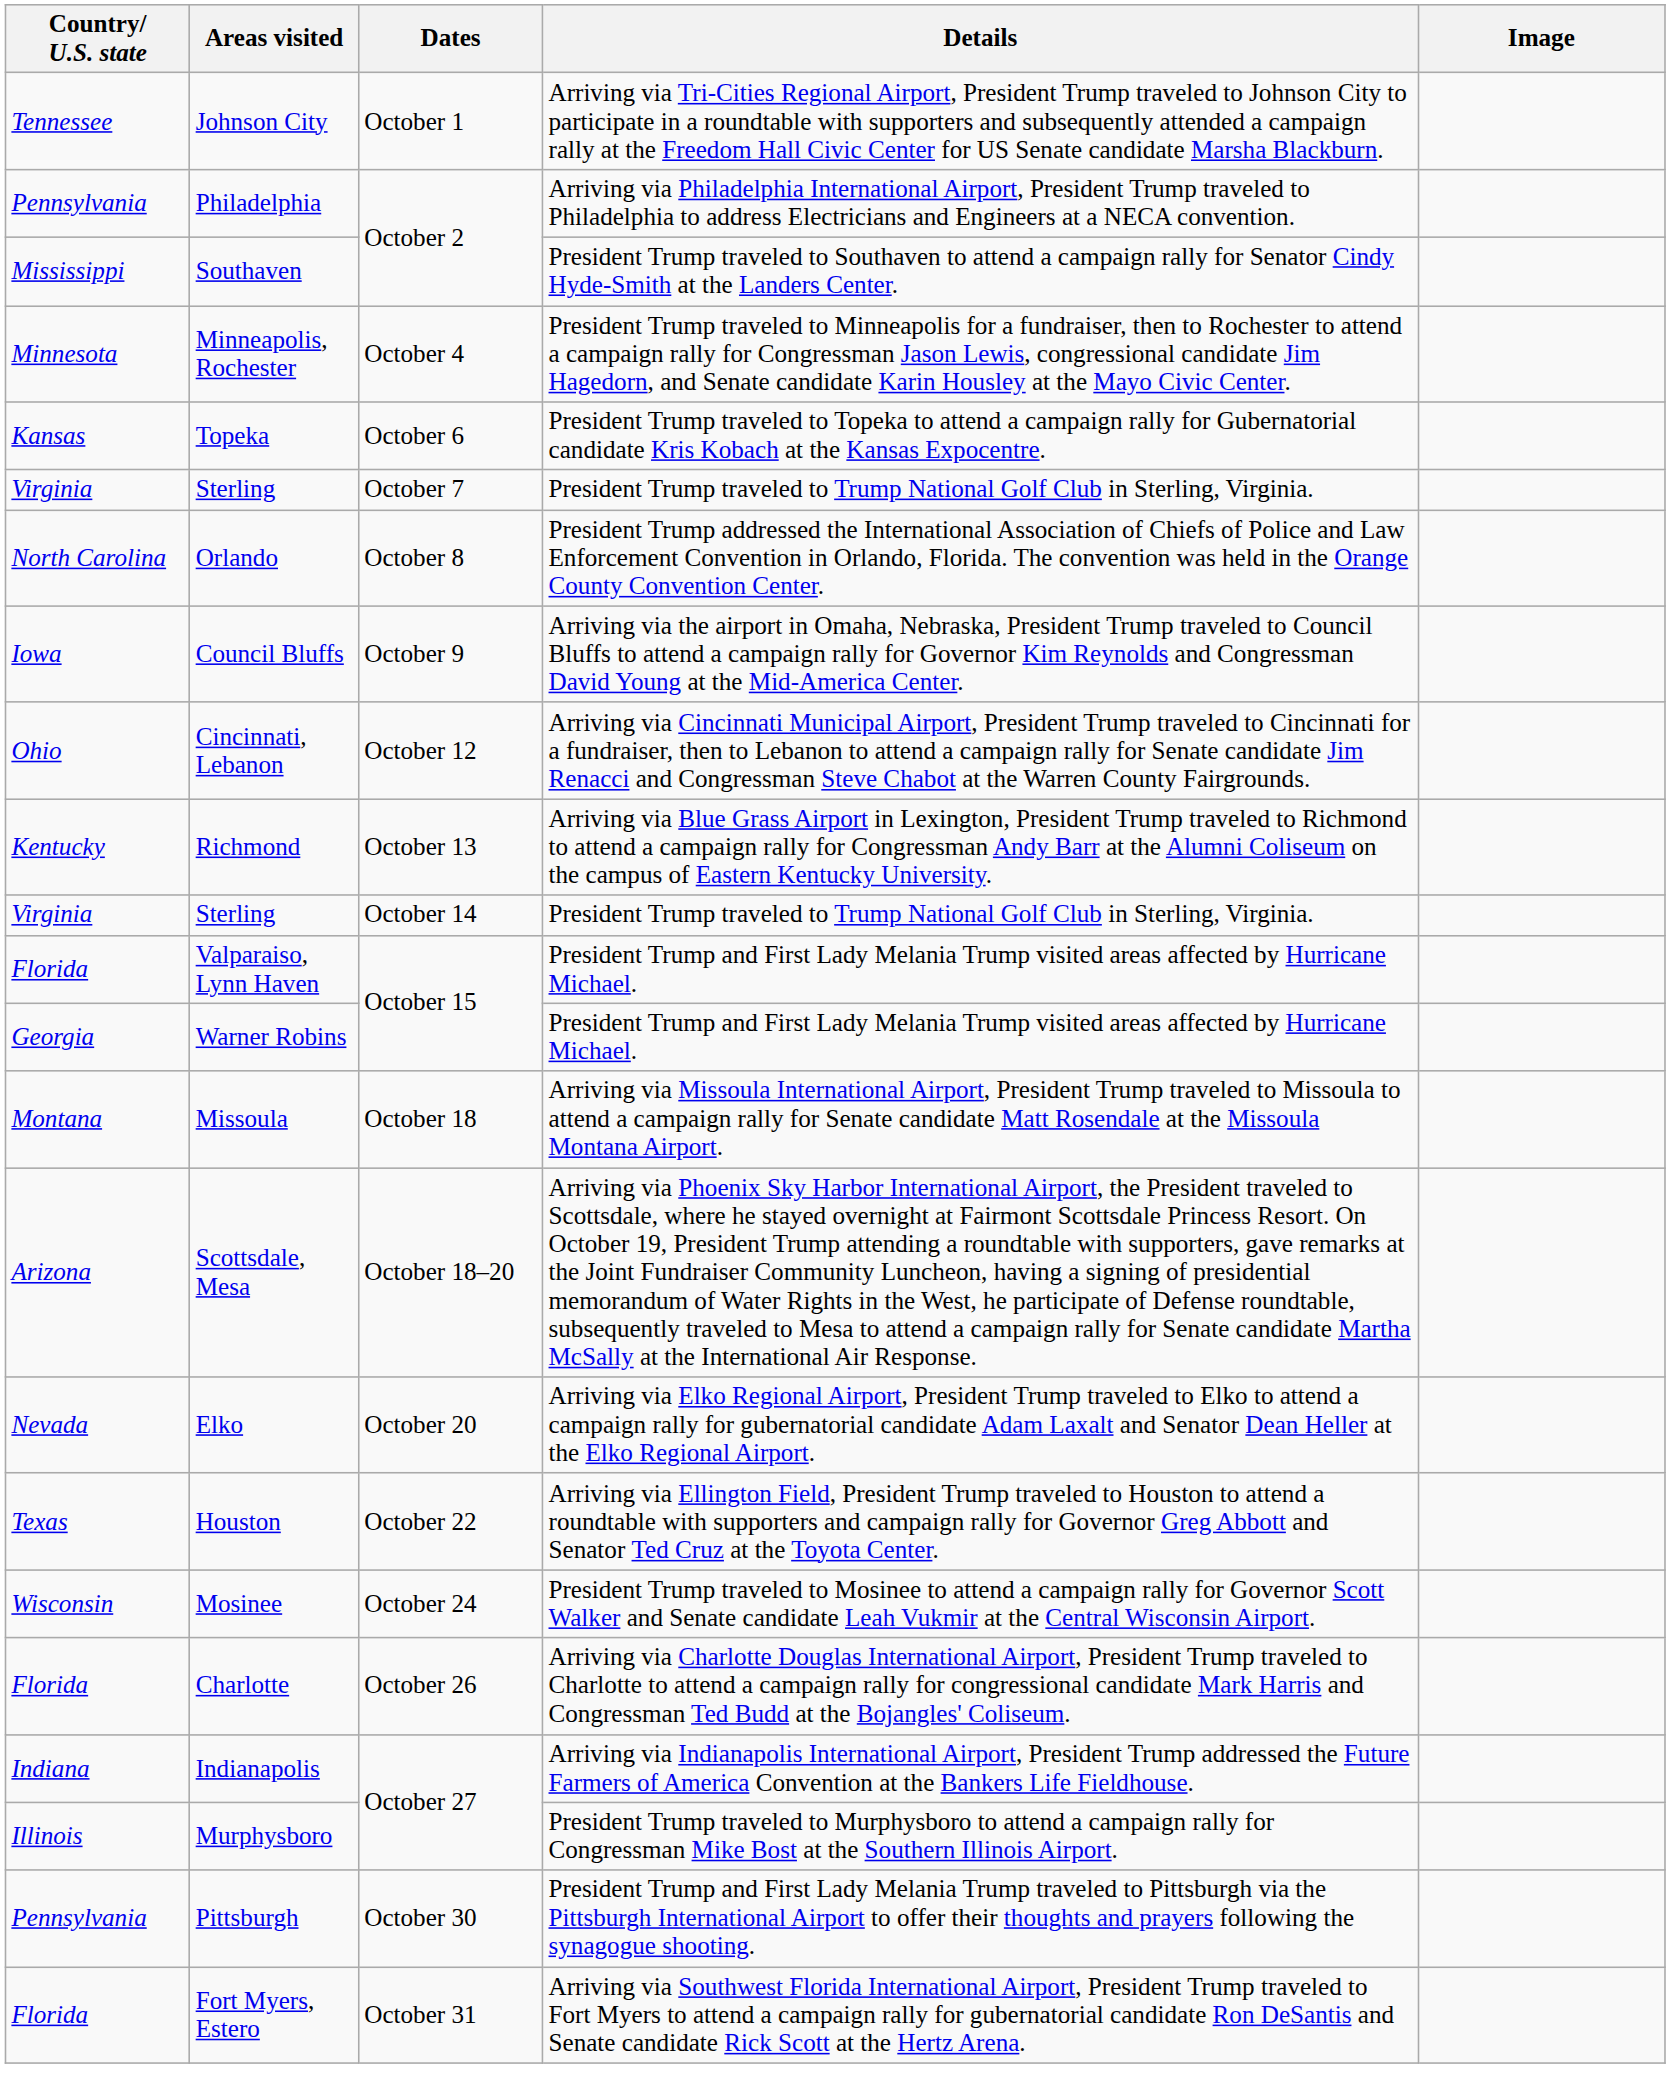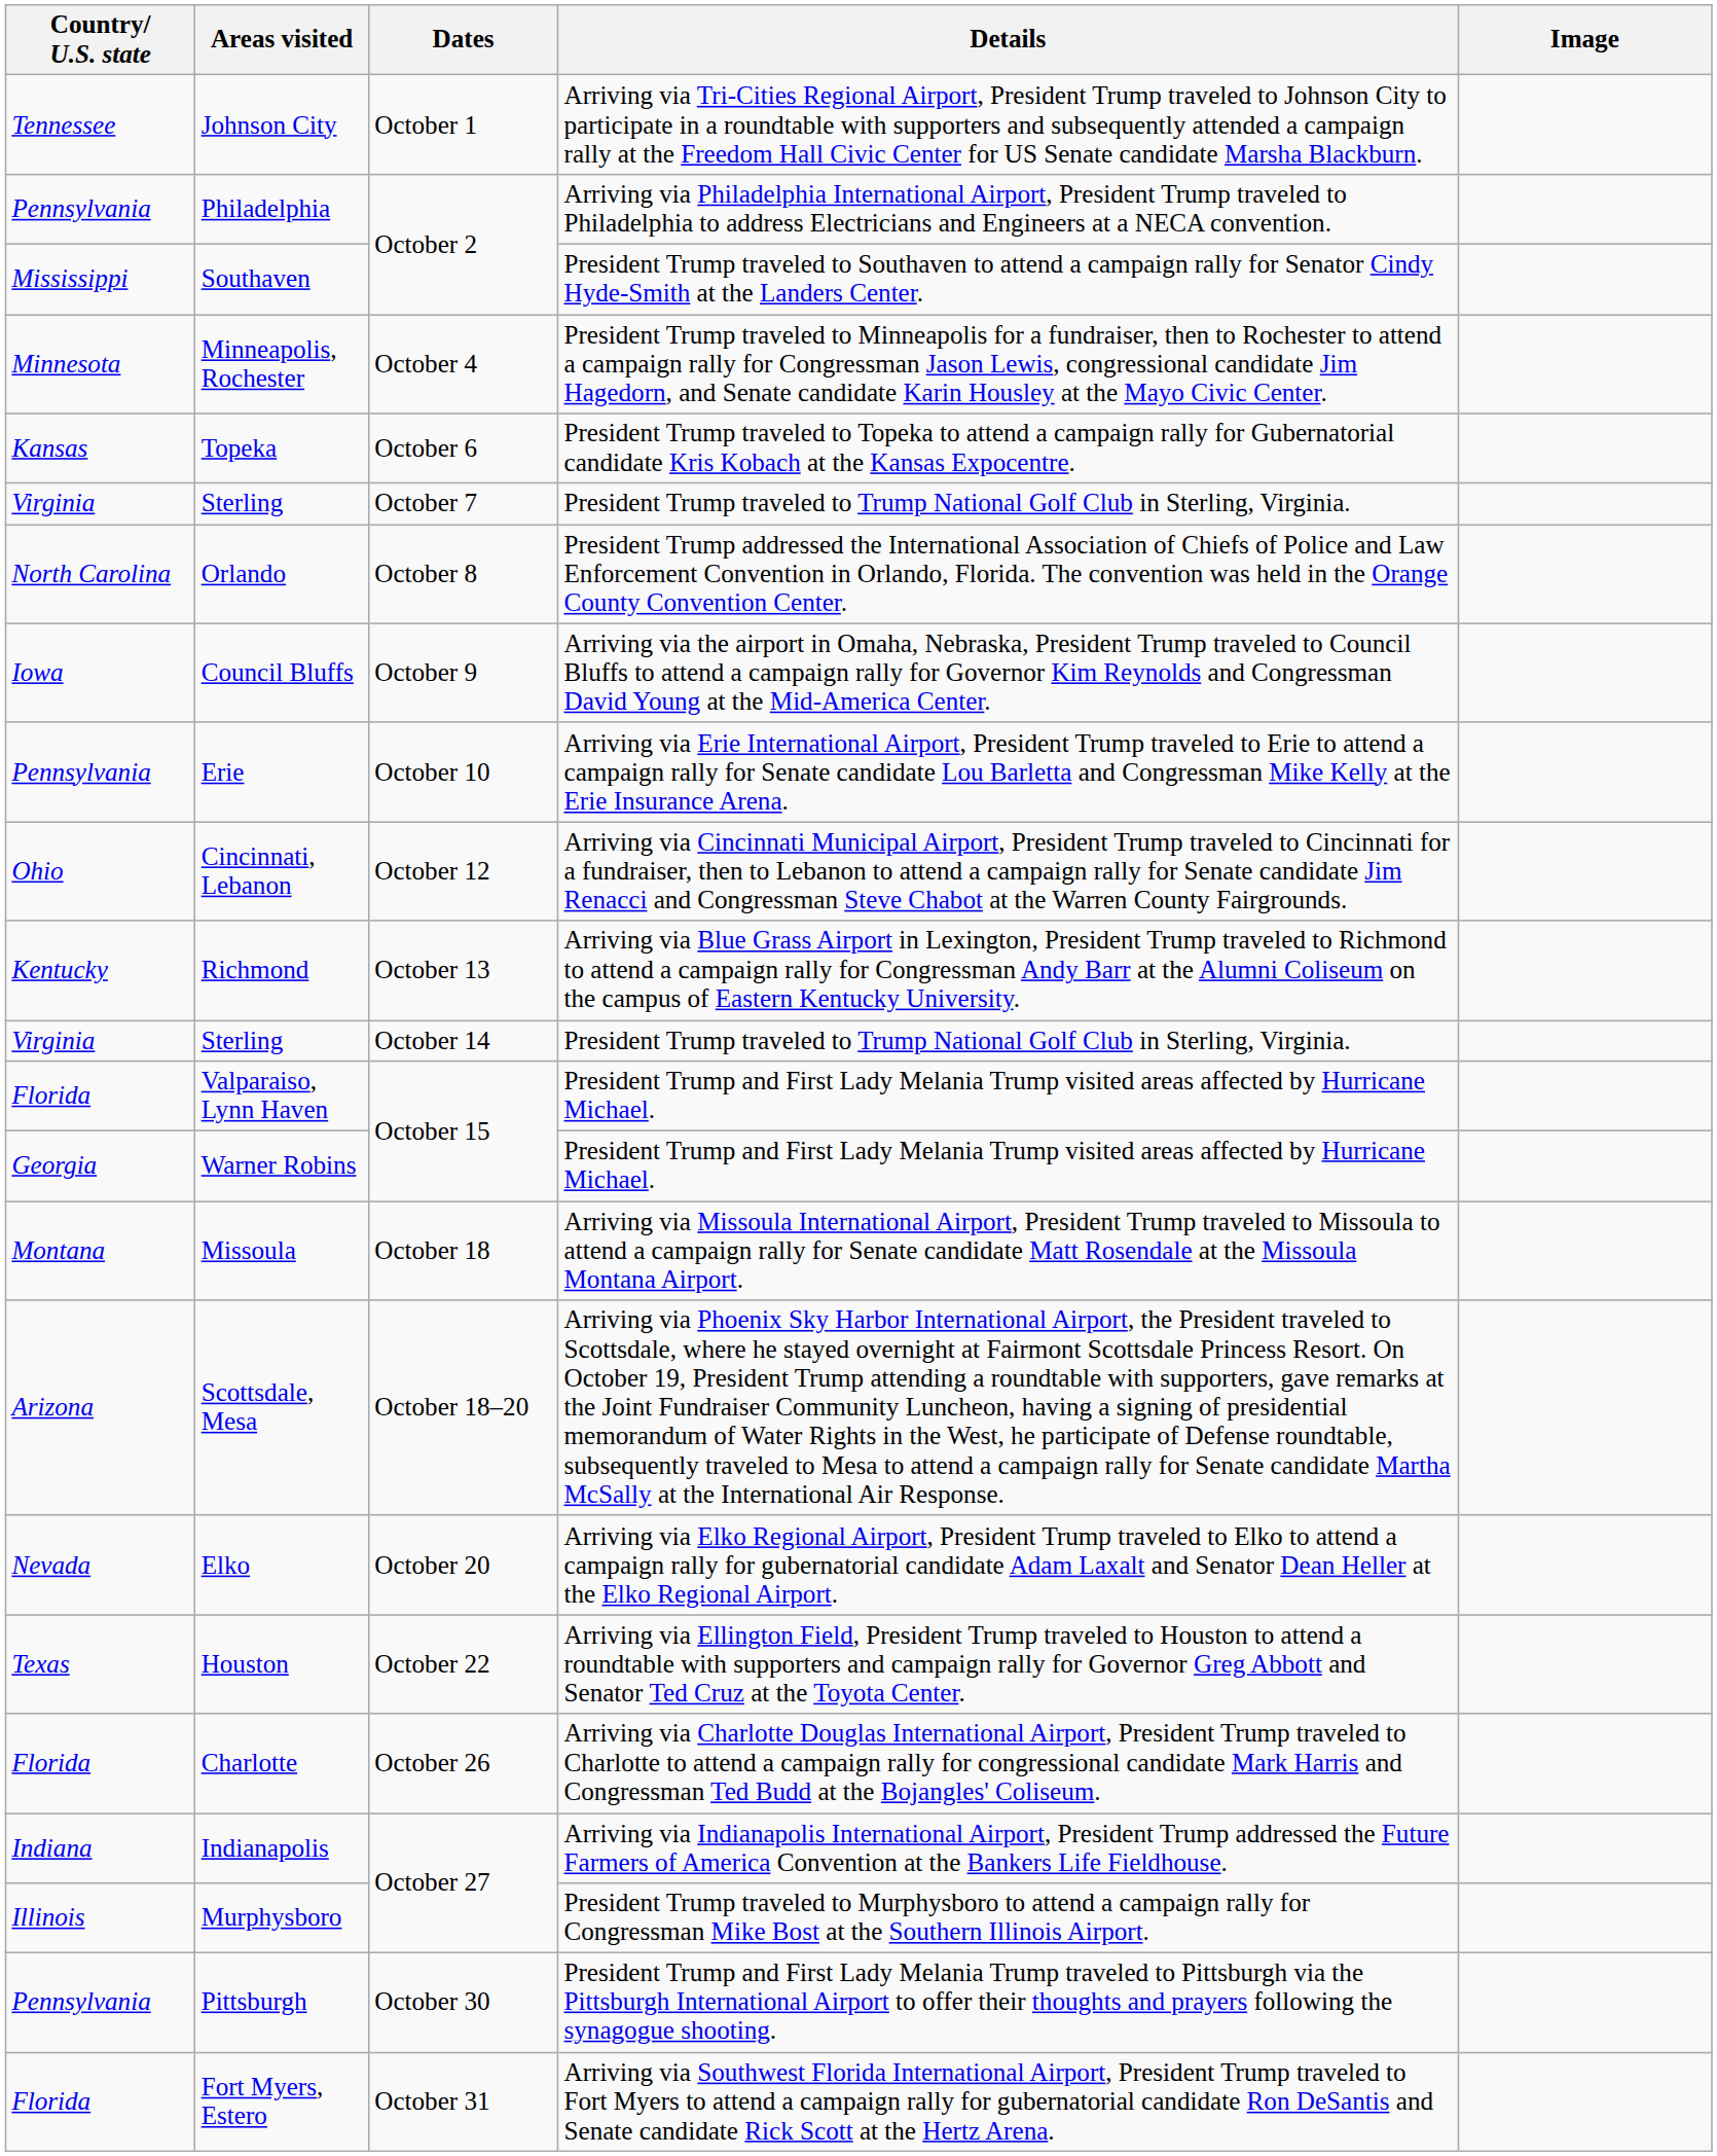 <table class="wikitable" style="margin: 1em auto 1em auto">
 <tr>
 <th width=110>Country/<br><em>U.S. state</em></th>
 <th width=100>Areas visited</th>
 <th width=110>Dates</th>
 <th width=550>Details</th>
 <th width=150>Image</th>
 </tr>
 <tr>
 <td> <em><a href='#'>Tennessee</a></em></td>
 <td><a href='#'>Johnson City</a></td>
 <td>October 1</td>
 <td>Arriving via <a href='#'>Tri-Cities Regional Airport</a>, President Trump traveled to Johnson City to participate in a roundtable with supporters and subsequently attended a campaign rally at the <a href='#'>Freedom Hall Civic Center</a> for US Senate candidate <a href='#'>Marsha Blackburn</a>.</td>
 <td></td>
 </tr>
 <tr>
 <td> <em><a href='#'>Pennsylvania</a></em></td>
 <td><a href='#'>Philadelphia</a></td>
 <td rowspan=2>October 2</td>
 <td>Arriving via <a href='#'>Philadelphia International Airport</a>, President Trump traveled to Philadelphia to address Electricians and Engineers at a NECA convention.</td>
 <td></td>
 </tr>
 <tr>
 <td> <em><a href='#'>Mississippi</a></em></td>
 <td><a href='#'>Southaven</a></td>
 <td>President Trump traveled to Southaven to attend a campaign rally for Senator <a href='#'>Cindy Hyde-Smith</a> at the <a href='#'>Landers Center</a>.</td>
 <td></td>
 </tr>
 <tr>
 <td> <em><a href='#'>Minnesota</a></em></td>
 <td><a href='#'>Minneapolis</a>,<br><a href='#'>Rochester</a></td>
 <td>October 4</td>
 <td>President Trump traveled to Minneapolis for a fundraiser, then to Rochester to attend a campaign rally for Congressman <a href='#'>Jason Lewis</a>, congressional candidate <a href='#'>Jim Hagedorn</a>, and Senate candidate <a href='#'>Karin Housley</a> at the <a href='#'>Mayo Civic Center</a>.</td>
 <td></td>
 </tr>
 <tr>
 <td> <em><a href='#'>Kansas</a></em></td>
 <td><a href='#'>Topeka</a></td>
 <td>October 6</td>
 <td>President Trump traveled to Topeka to attend a campaign rally for Gubernatorial candidate <a href='#'>Kris Kobach</a> at the <a href='#'>Kansas Expocentre</a>.</td>
 <td></td>
 </tr>
 <tr>
 <td> <em><a href='#'>Virginia</a></em></td>
 <td><a href='#'>Sterling</a></td>
 <td>October 7</td>
 <td>President Trump traveled to <a href='#'>Trump National Golf Club</a> in Sterling, Virginia.</td>
 <td></td>
 </tr>
 <tr>
 <td> <em><a href='#'>North Carolina</a></em></td>
 <td><a href='#'>Orlando</a></td>
 <td>October 8</td>
 <td>President Trump addressed the International Association of Chiefs of Police and Law Enforcement Convention in Orlando, Florida. The convention was held in the <a href='#'>Orange County Convention Center</a>.</td>
 <td></td>
 </tr>
 <tr>
 <td> <em><a href='#'>Iowa</a></em></td>
 <td><a href='#'>Council Bluffs</a></td>
 <td>October 9</td>
 <td>Arriving via the airport in Omaha, Nebraska, President Trump traveled to Council Bluffs to attend a campaign rally for Governor <a href='#'>Kim Reynolds</a> and Congressman <a href='#'>David Young</a> at the <a href='#'>Mid-America Center</a>.</td>
+<td></td>
+</tr>
+<tr>
+<td> <em><a href='#'>Pennsylvania</a></em></td>
+<td><a href='#'>Erie</a></td>
+<td>October 10</td>
+<td>Arriving via <a href='#'>Erie International Airport</a>, President Trump traveled to Erie to attend a campaign rally for Senate candidate <a href='#'>Lou Barletta</a> and Congressman <a href='#'>Mike Kelly</a> at the <a href='#'>Erie Insurance Arena</a>.</td>
 <td></td>
 </tr>
 <tr>
 <td> <em><a href='#'>Ohio</a></em></td>
 <td><a href='#'>Cincinnati</a>,<br><a href='#'>Lebanon</a></td>
 <td>October 12</td>
 <td>Arriving via <a href='#'>Cincinnati Municipal Airport</a>, President Trump traveled to Cincinnati for a fundraiser, then to Lebanon to attend a campaign rally for Senate candidate <a href='#'>Jim Renacci</a> and Congressman <a href='#'>Steve Chabot</a> at the Warren County Fairgrounds.</td>
 <td></td>
 </tr>
 <tr>
 <td> <em><a href='#'>Kentucky</a></em></td>
 <td><a href='#'>Richmond</a></td>
 <td>October 13</td>
 <td>Arriving via <a href='#'>Blue Grass Airport</a> in Lexington, President Trump traveled to Richmond to attend a campaign rally for Congressman <a href='#'>Andy Barr</a> at the <a href='#'>Alumni Coliseum</a> on the campus of <a href='#'>Eastern Kentucky University</a>.</td>
 <td></td>
 </tr>
 <tr>
 <td> <em><a href='#'>Virginia</a></em></td>
 <td><a href='#'>Sterling</a></td>
 <td>October 14</td>
 <td>President Trump traveled to <a href='#'>Trump National Golf Club</a> in Sterling, Virginia.</td>
 <td></td>
 </tr>
 <tr>
 <td> <em><a href='#'>Florida</a></em></td>
 <td><a href='#'>Valparaiso</a>,<br><a href='#'>Lynn Haven</a></td>
 <td rowspan=2>October 15</td>
 <td>President Trump and First Lady Melania Trump visited areas affected by <a href='#'>Hurricane Michael</a>.</td>
 <td></td>
 </tr>
 <tr>
 <td> <em><a href='#'>Georgia</a></em></td>
 <td><a href='#'>Warner Robins</a></td>
 <td>President Trump and First Lady Melania Trump visited areas affected by <a href='#'>Hurricane Michael</a>.</td>
 <td></td>
 </tr>
 <tr>
 <td> <em><a href='#'>Montana</a></em></td>
 <td><a href='#'>Missoula</a></td>
 <td>October 18</td>
 <td>Arriving via <a href='#'>Missoula International Airport</a>, President Trump traveled to Missoula to attend a campaign rally for Senate candidate <a href='#'>Matt Rosendale</a> at the <a href='#'>Missoula Montana Airport</a>.</td>
 <td></td>
 </tr>
 <tr>
 <td> <em><a href='#'>Arizona</a></em></td>
 <td><a href='#'>Scottsdale</a>,<br><a href='#'>Mesa</a></td>
 <td>October 18–20</td>
 <td>Arriving via <a href='#'>Phoenix Sky Harbor International Airport</a>, the President traveled to Scottsdale, where he stayed overnight at Fairmont Scottsdale Princess Resort. On October 19, President Trump attending a roundtable with supporters, gave remarks at the Joint Fundraiser Community Luncheon, having a signing of presidential memorandum of Water Rights in the West, he participate of Defense roundtable, subsequently traveled to Mesa to attend a campaign rally for Senate candidate <a href='#'>Martha McSally</a> at the International Air Response.</td>
 <td></td>
 </tr>
 <tr>
 <td> <em><a href='#'>Nevada</a></em></td>
 <td><a href='#'>Elko</a></td>
 <td>October 20</td>
 <td>Arriving via <a href='#'>Elko Regional Airport</a>, President Trump traveled to Elko to attend a campaign rally for gubernatorial candidate <a href='#'>Adam Laxalt</a> and Senator <a href='#'>Dean Heller</a> at the <a href='#'>Elko Regional Airport</a>.</td>
 <td></td>
 </tr>
 <tr>
 <td> <em><a href='#'>Texas</a></em></td>
 <td><a href='#'>Houston</a></td>
 <td>October 22</td>
 <td>Arriving via <a href='#'>Ellington Field</a>, President Trump traveled to Houston to attend a roundtable with supporters and campaign rally for Governor <a href='#'>Greg Abbott</a> and Senator <a href='#'>Ted Cruz</a> at the <a href='#'>Toyota Center</a>.</td>
 <td></td>
 </tr>
 <tr>
-<td> <em><a href='#'>Wisconsin</a></em></td>
-<td><a href='#'>Mosinee</a></td>
-<td>October 24</td>
-<td>President Trump traveled to Mosinee to attend a campaign rally for Governor <a href='#'>Scott Walker</a> and Senate candidate <a href='#'>Leah Vukmir</a> at the <a href='#'>Central Wisconsin Airport</a>.</td>
-<td></td>
-</tr>
-<tr>
 <td> <em><a href='#'>Florida</a></em></td>
 <td><a href='#'>Charlotte</a></td>
 <td>October 26</td>
 <td>Arriving via <a href='#'>Charlotte Douglas International Airport</a>, President Trump traveled to Charlotte to attend a campaign rally for congressional candidate <a href='#'>Mark Harris</a> and Congressman <a href='#'>Ted Budd</a> at the <a href='#'>Bojangles' Coliseum</a>.</td>
 <td></td>
 </tr>
 <tr>
 <td> <em><a href='#'>Indiana</a></em></td>
 <td><a href='#'>Indianapolis</a></td>
 <td rowspan=2>October 27</td>
 <td>Arriving via <a href='#'>Indianapolis International Airport</a>, President Trump addressed the <a href='#'>Future Farmers of America</a> Convention at the <a href='#'>Bankers Life Fieldhouse</a>.</td>
 <td></td>
 </tr>
 <tr>
 <td> <em><a href='#'>Illinois</a></em></td>
 <td><a href='#'>Murphysboro</a></td>
 <td>President Trump traveled to Murphysboro to attend a campaign rally for Congressman <a href='#'>Mike Bost</a> at the <a href='#'>Southern Illinois Airport</a>.</td>
 <td></td>
 </tr>
 <tr>
 <td> <em><a href='#'>Pennsylvania</a></em></td>
 <td><a href='#'>Pittsburgh</a></td>
 <td>October 30</td>
 <td>President Trump and First Lady Melania Trump traveled to Pittsburgh via the <a href='#'>Pittsburgh International Airport</a> to offer their <a href='#'>thoughts and prayers</a> following the <a href='#'>synagogue shooting</a>.</td>
 <td></td>
 </tr>
 <tr>
 <td> <em><a href='#'>Florida</a></em></td>
 <td><a href='#'>Fort Myers</a>,<br><a href='#'>Estero</a></td>
 <td>October 31</td>
 <td>Arriving via <a href='#'>Southwest Florida International Airport</a>, President Trump traveled to Fort Myers to attend a campaign rally for gubernatorial candidate <a href='#'>Ron DeSantis</a> and Senate candidate <a href='#'>Rick Scott</a> at the <a href='#'>Hertz Arena</a>.</td>
 <td></td>
 </tr>
 </table>
